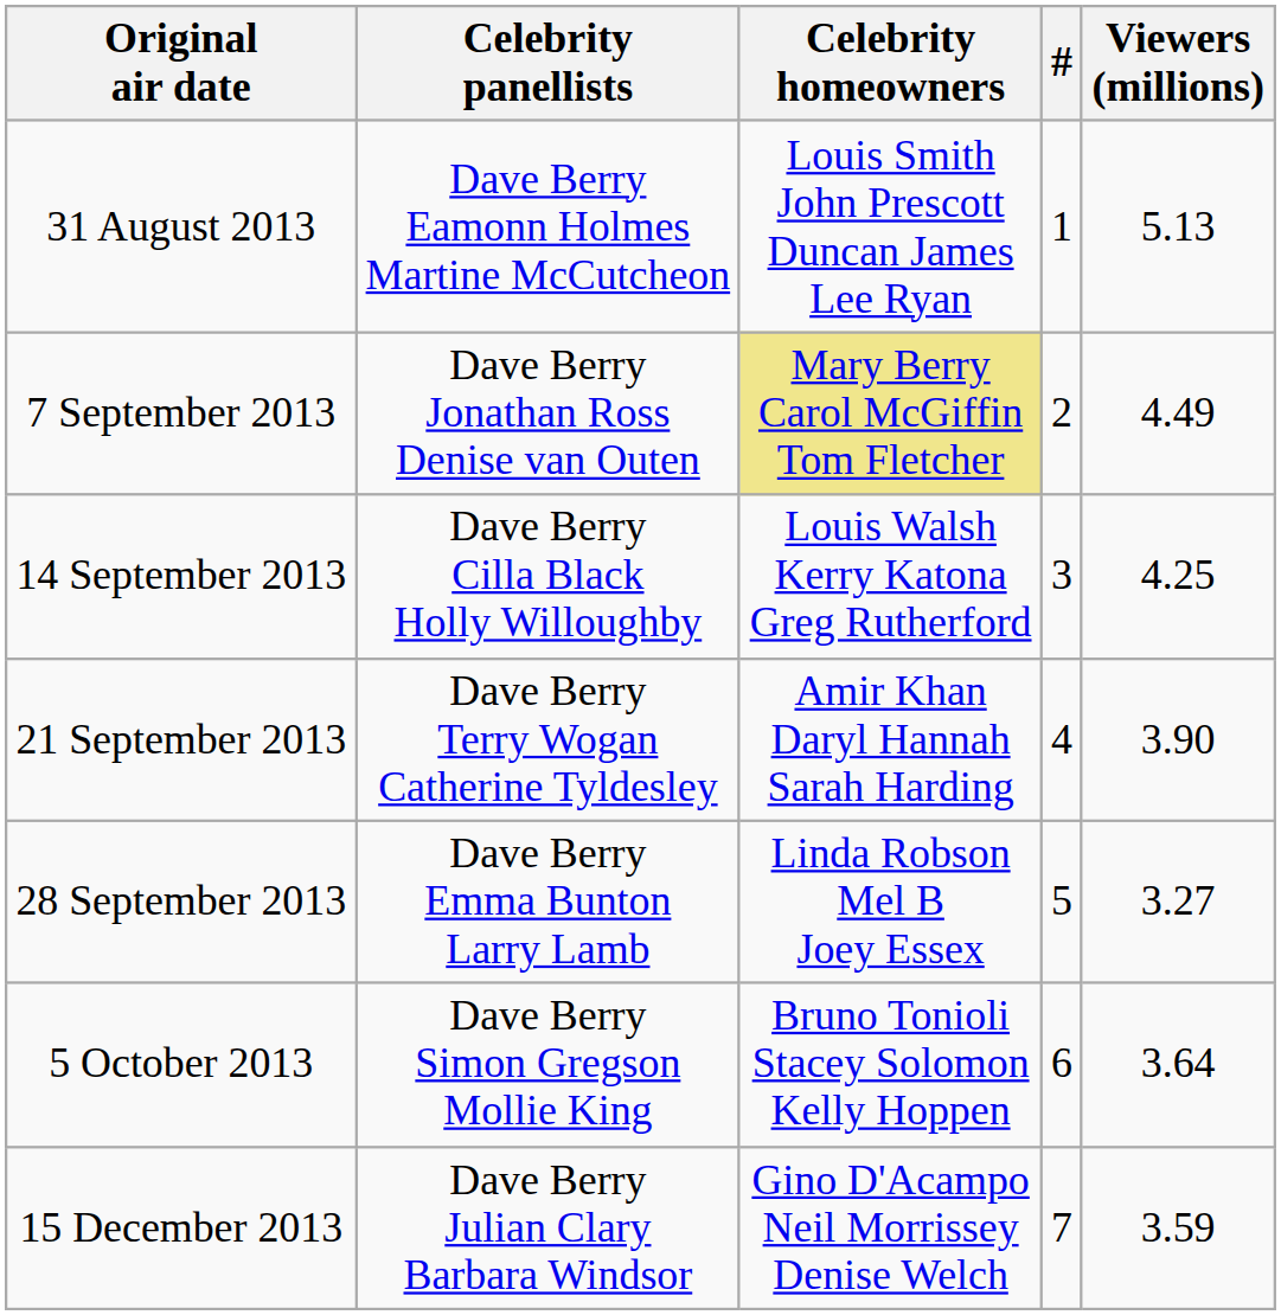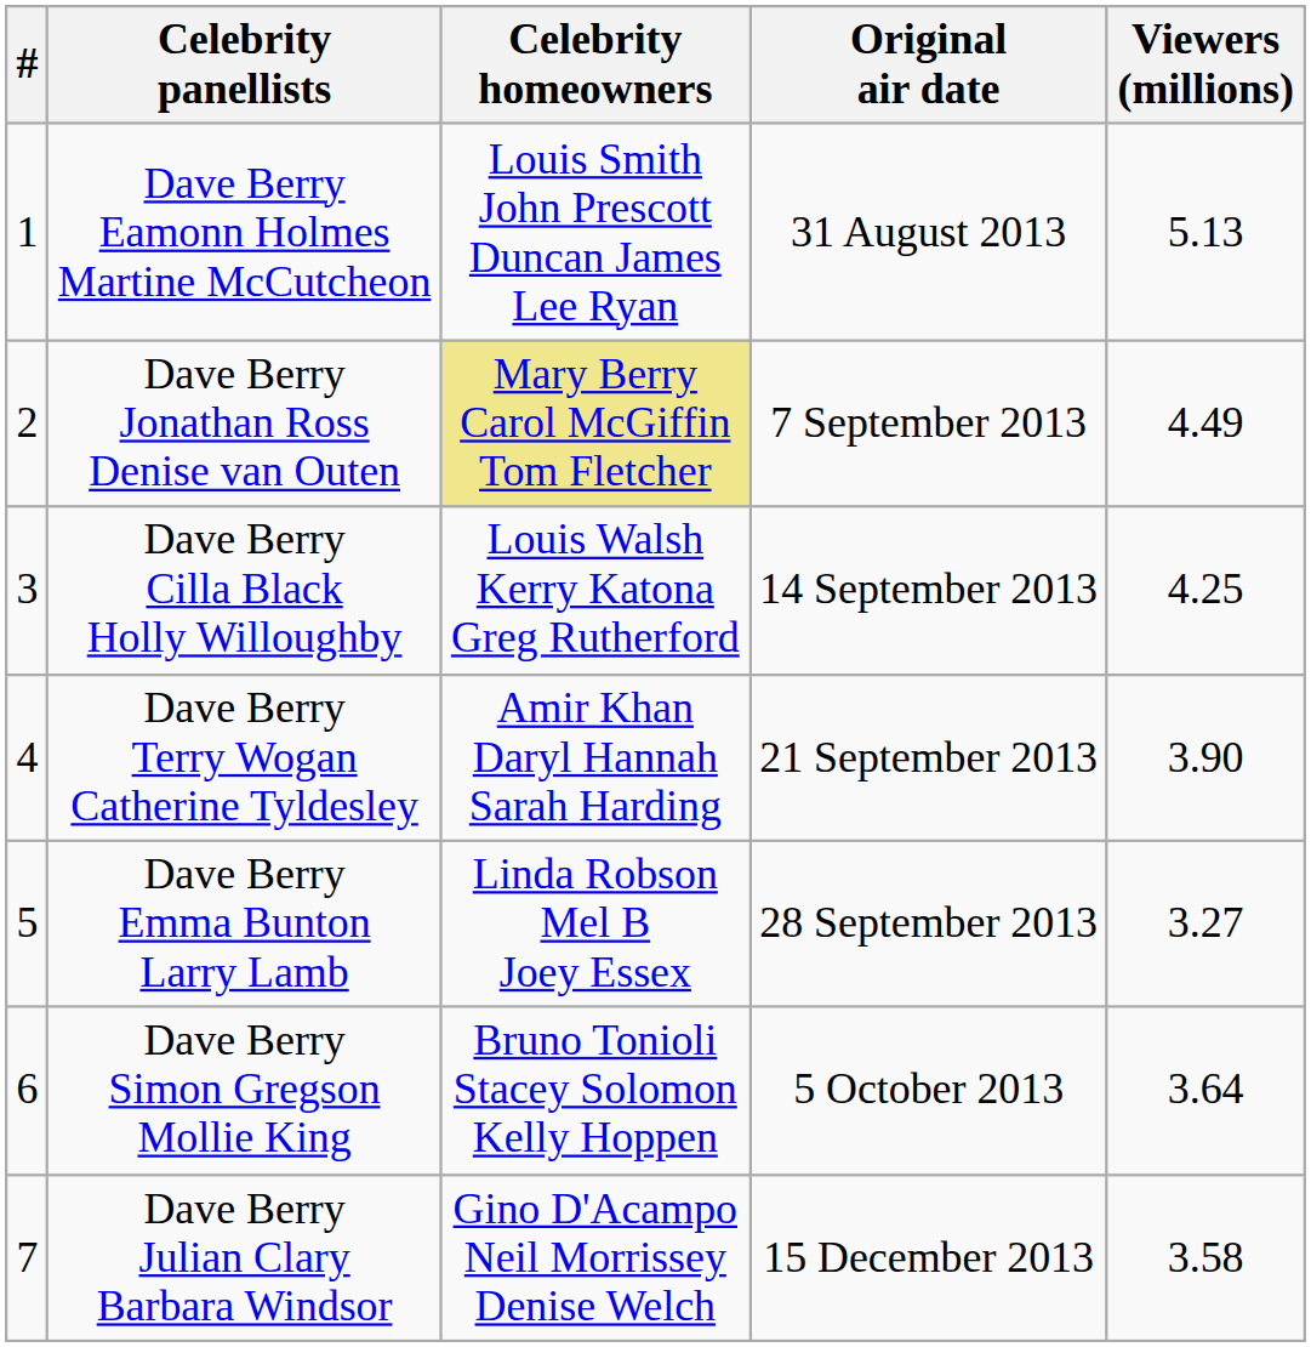 <table class="wikitable" style="text-align:center">
 <tr>
-<th>Original<br>air date</th>
+<th>#</th>
 <th>Celebrity<br>panellists</th>
 <th>Celebrity<br>homeowners</th>
-<th>#</th>
+<th>Original<br>air date</th>
 <th>Viewers<br>(millions)</th>
 </tr>
 <tr>
-<td>31 August 2013</td>
+<td>1</td>
 <td><a href='#'>Dave Berry</a><br><a href='#'>Eamonn Holmes</a><br><a href='#'>Martine McCutcheon</a></td>
 <td><a href='#'>Louis Smith</a><br><a href='#'>John Prescott</a><br><a href='#'>Duncan James</a><br><a href='#'>Lee Ryan</a></td>
-<td>1</td>
+<td>31 August 2013</td>
 <td>5.13</td>
 </tr>
 <tr>
-<td>7 September 2013</td>
+<td>2</td>
 <td>Dave Berry<br><a href='#'>Jonathan Ross</a><br><a href='#'>Denise van Outen</a></td>
 <td style="background: khaki;"><a href='#'>Mary Berry</a><br><a href='#'>Carol McGiffin</a><br><a href='#'>Tom Fletcher</a></td>
-<td>2</td>
+<td>7 September 2013</td>
 <td>4.49</td>
 </tr>
 <tr>
-<td>14 September 2013</td>
+<td>3</td>
 <td>Dave Berry<br><a href='#'>Cilla Black</a><br><a href='#'>Holly Willoughby</a></td>
 <td><a href='#'>Louis Walsh</a><br><a href='#'>Kerry Katona</a><br><a href='#'>Greg Rutherford</a></td>
-<td>3</td>
+<td>14 September 2013</td>
 <td>4.25</td>
 </tr>
 <tr>
-<td>21 September 2013</td>
+<td>4</td>
 <td>Dave Berry<br><a href='#'>Terry Wogan</a><br><a href='#'>Catherine Tyldesley</a></td>
 <td><a href='#'>Amir Khan</a><br><a href='#'>Daryl Hannah</a><br><a href='#'>Sarah Harding</a></td>
-<td>4</td>
+<td>21 September 2013</td>
 <td>3.90</td>
 </tr>
 <tr>
-<td>28 September 2013</td>
+<td>5</td>
 <td>Dave Berry<br><a href='#'>Emma Bunton</a><br><a href='#'>Larry Lamb</a></td>
 <td><a href='#'>Linda Robson</a><br><a href='#'>Mel B</a><br><a href='#'>Joey Essex</a></td>
-<td>5</td>
+<td>28 September 2013</td>
 <td>3.27</td>
 </tr>
 <tr>
-<td>5 October 2013</td>
+<td>6</td>
 <td>Dave Berry<br><a href='#'>Simon Gregson</a><br><a href='#'>Mollie King</a></td>
 <td><a href='#'>Bruno Tonioli</a><br><a href='#'>Stacey Solomon</a><br><a href='#'>Kelly Hoppen</a></td>
-<td>6</td>
+<td>5 October 2013</td>
 <td>3.64</td>
 </tr>
 <tr>
-<td>15 December 2013</td>
+<td>7</td>
 <td>Dave Berry<br><a href='#'>Julian Clary</a><br><a href='#'>Barbara Windsor</a></td>
 <td><a href='#'>Gino D'Acampo</a><br><a href='#'>Neil Morrissey</a><br><a href='#'>Denise Welch</a></td>
-<td>7</td>
-<td>3.59</td>
+<td>15 December 2013</td>
+<td>3.58</td>
 </tr>
 </table>
